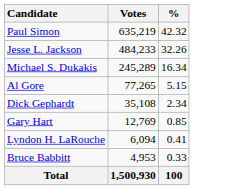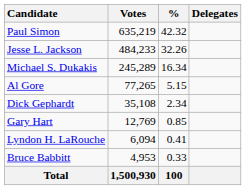 <table class="wikitable sortable plainrowheaders" style="text-align:right;">
 <tr>
 <th style="text-align:left;">Candidate</th>
 <th>Votes</th>
 <th>%</th>
+<th>Delegates</th>
 </tr>
 <tr>
 <td style="text-align:left;"><a href='#'>Paul Simon</a></td>
 <td>635,219</td>
 <td>42.32</td>
+<td style="text-align:center;"></td>
 </tr>
 <tr>
 <td style="text-align:left;"><a href='#'>Jesse L. Jackson</a></td>
 <td>484,233</td>
 <td>32.26</td>
+<td style="text-align:center;"></td>
 </tr>
 <tr>
 <td style="text-align:left;"><a href='#'>Michael S. Dukakis</a></td>
 <td>245,289</td>
 <td>16.34</td>
+<td style="text-align:center;"></td>
 </tr>
 <tr>
 <td style="text-align:left;"><a href='#'>Al Gore</a></td>
 <td>77,265</td>
 <td>5.15</td>
+<td style="text-align:center;"></td>
 </tr>
 <tr>
 <td style="text-align:left;"><a href='#'>Dick Gephardt</a></td>
 <td>35,108</td>
 <td>2.34</td>
+<td style="text-align:center;"></td>
 </tr>
 <tr>
 <td style="text-align:left;"><a href='#'>Gary Hart</a> </td>
 <td>12,769</td>
 <td>0.85</td>
+<td style="text-align:center;"></td>
 </tr>
 <tr>
 <td style="text-align:left;"><a href='#'>Lyndon H. LaRouche</a></td>
 <td>6,094</td>
 <td>0.41</td>
+<td style="text-align:center;"></td>
 </tr>
 <tr>
 <td style="text-align:left;"><a href='#'>Bruce Babbitt</a> </td>
 <td>4,953</td>
 <td>0.33</td>
+<td style="text-align:center;"></td>
 </tr>
 <tr class="sortbottom">
 <th>Total</th>
 <th>1,500,930</th>
 <th>100</th>
+<th></th>
 </tr>
 </table>
